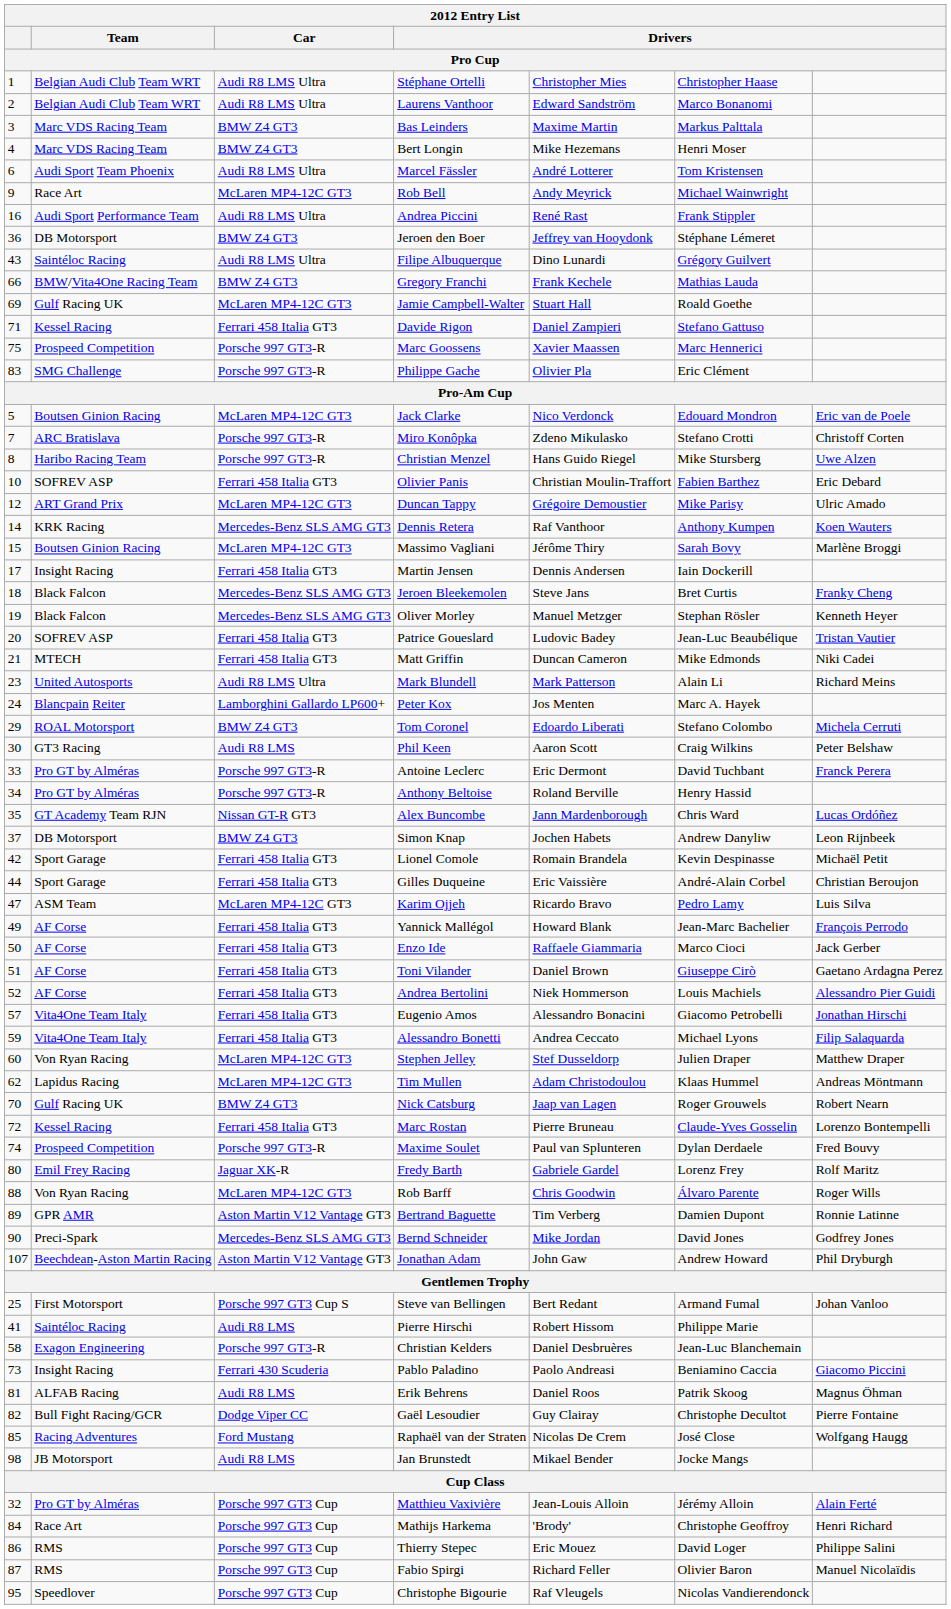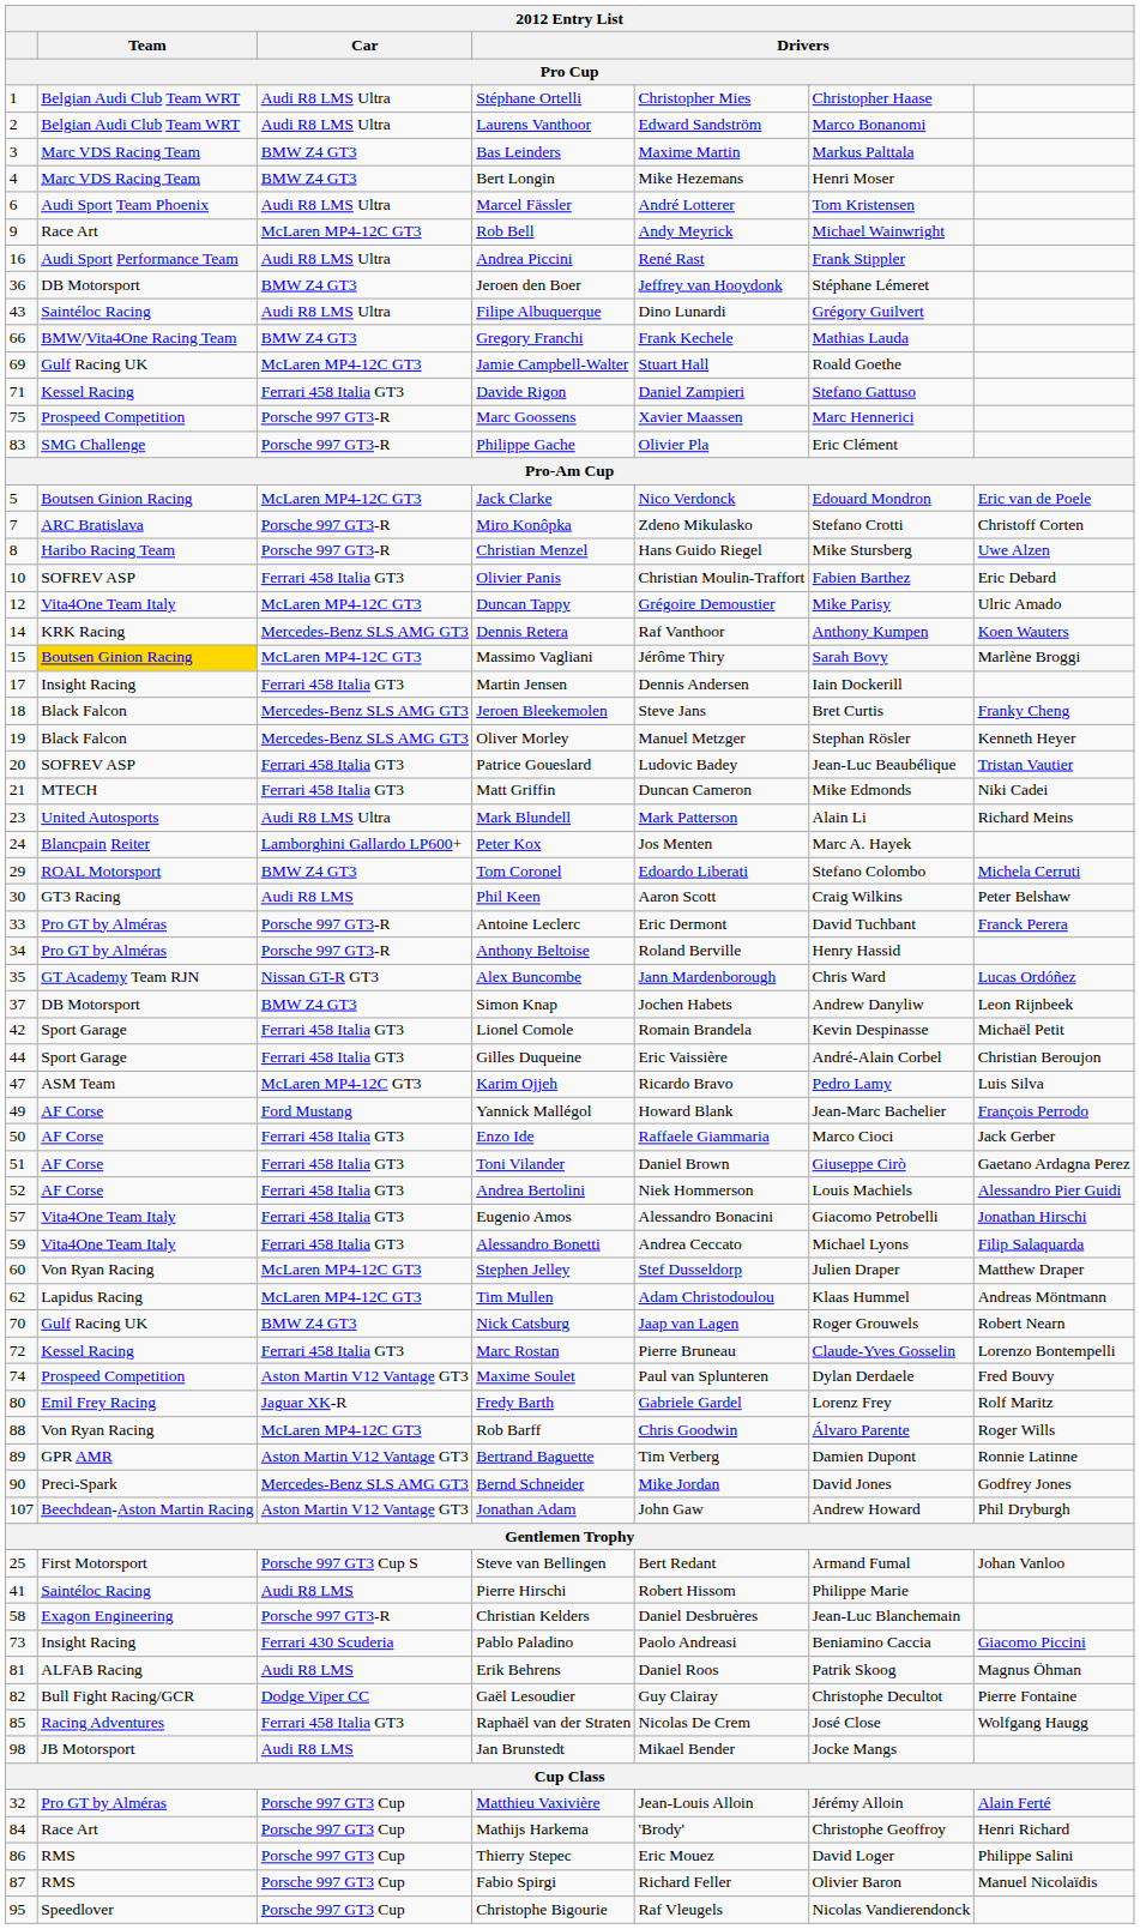 <table class="wikitable" style="font-size:85%">
 <tr>
 <th colspan=7>2012 Entry List</th>
 </tr>
 <tr>
 <th></th>
 <th>Team</th>
 <th>Car</th>
 <th colspan=4>Drivers</th>
 </tr>
 <tr>
 <th colspan=7>Pro Cup</th>
 </tr>
 <tr>
 <td>1</td>
 <td> <a href='#'>Belgian Audi Club</a> <a href='#'>Team WRT</a></td>
 <td><a href='#'>Audi R8 LMS</a> Ultra</td>
 <td> <a href='#'>Stéphane Ortelli</a></td>
 <td> <a href='#'>Christopher Mies</a></td>
 <td> <a href='#'>Christopher Haase</a></td>
 <td></td>
 </tr>
 <tr>
 <td>2</td>
 <td> <a href='#'>Belgian Audi Club</a> <a href='#'>Team WRT</a></td>
 <td><a href='#'>Audi R8 LMS</a> Ultra</td>
 <td> <a href='#'>Laurens Vanthoor</a></td>
 <td> <a href='#'>Edward Sandström</a></td>
 <td> <a href='#'>Marco Bonanomi</a></td>
 <td></td>
 </tr>
 <tr>
 <td>3</td>
 <td> <a href='#'>Marc VDS Racing Team</a></td>
 <td><a href='#'>BMW Z4 GT3</a></td>
 <td> <a href='#'>Bas Leinders</a></td>
 <td> <a href='#'>Maxime Martin</a></td>
 <td> <a href='#'>Markus Palttala</a></td>
 <td></td>
 </tr>
 <tr>
 <td>4</td>
 <td> <a href='#'>Marc VDS Racing Team</a></td>
 <td><a href='#'>BMW Z4 GT3</a></td>
 <td> Bert Longin</td>
 <td> Mike Hezemans</td>
 <td> Henri Moser</td>
 <td></td>
 </tr>
 <tr>
 <td>6</td>
 <td> <a href='#'>Audi Sport</a> <a href='#'>Team Phoenix</a></td>
 <td><a href='#'>Audi R8 LMS</a> Ultra</td>
 <td> <a href='#'>Marcel Fässler</a></td>
 <td> <a href='#'>André Lotterer</a></td>
 <td> <a href='#'>Tom Kristensen</a></td>
 <td></td>
 </tr>
 <tr>
 <td>9</td>
 <td> Race Art</td>
 <td><a href='#'>McLaren MP4-12C GT3</a></td>
 <td> <a href='#'>Rob Bell</a></td>
 <td> <a href='#'>Andy Meyrick</a></td>
 <td> <a href='#'>Michael Wainwright</a></td>
 <td></td>
 </tr>
 <tr>
 <td>16</td>
 <td> <a href='#'>Audi Sport</a> <a href='#'>Performance Team</a></td>
 <td><a href='#'>Audi R8 LMS</a> Ultra</td>
 <td> <a href='#'>Andrea Piccini</a></td>
 <td> <a href='#'>René Rast</a></td>
 <td> <a href='#'>Frank Stippler</a></td>
 <td></td>
 </tr>
 <tr>
 <td>36</td>
 <td> DB Motorsport</td>
 <td><a href='#'>BMW Z4 GT3</a></td>
 <td> Jeroen den Boer</td>
 <td> <a href='#'>Jeffrey van Hooydonk</a></td>
 <td> Stéphane Lémeret</td>
 <td></td>
 </tr>
 <tr>
 <td>43</td>
 <td> <a href='#'>Saintéloc Racing</a></td>
 <td><a href='#'>Audi R8 LMS</a> Ultra</td>
 <td> <a href='#'>Filipe Albuquerque</a></td>
 <td> Dino Lunardi</td>
 <td> <a href='#'>Grégory Guilvert</a></td>
 <td></td>
 </tr>
 <tr>
 <td>66</td>
 <td> <a href='#'>BMW</a>/<a href='#'>Vita4One Racing Team</a></td>
 <td><a href='#'>BMW Z4 GT3</a></td>
 <td> <a href='#'>Gregory Franchi</a></td>
 <td> <a href='#'>Frank Kechele</a></td>
 <td> <a href='#'>Mathias Lauda</a></td>
 <td></td>
 </tr>
 <tr>
 <td>69</td>
 <td> <a href='#'>Gulf</a> Racing UK</td>
 <td><a href='#'>McLaren MP4-12C GT3</a></td>
 <td> <a href='#'>Jamie Campbell-Walter</a></td>
 <td> <a href='#'>Stuart Hall</a></td>
 <td> Roald Goethe</td>
 <td></td>
 </tr>
 <tr>
 <td>71</td>
 <td> <a href='#'>Kessel Racing</a></td>
 <td><a href='#'>Ferrari 458 Italia</a> GT3</td>
 <td> <a href='#'>Davide Rigon</a></td>
 <td> <a href='#'>Daniel Zampieri</a></td>
 <td> <a href='#'>Stefano Gattuso</a></td>
 <td></td>
 </tr>
 <tr>
 <td>75</td>
 <td> <a href='#'>Prospeed Competition</a></td>
 <td><a href='#'>Porsche 997 GT3</a>-R</td>
 <td> <a href='#'>Marc Goossens</a></td>
 <td> <a href='#'>Xavier Maassen</a></td>
 <td> <a href='#'>Marc Hennerici</a></td>
 <td></td>
 </tr>
 <tr>
 <td>83</td>
 <td> <a href='#'>SMG Challenge</a></td>
 <td><a href='#'>Porsche 997 GT3</a>-R</td>
 <td> <a href='#'>Philippe Gache</a></td>
 <td> <a href='#'>Olivier Pla</a></td>
 <td> Eric Clément</td>
 <td></td>
 </tr>
 <tr>
 <th colspan=7>Pro-Am Cup</th>
 </tr>
 <tr>
 <td>5</td>
 <td> <a href='#'>Boutsen Ginion Racing</a></td>
 <td><a href='#'>McLaren MP4-12C GT3</a></td>
 <td> <a href='#'>Jack Clarke</a></td>
 <td> <a href='#'>Nico Verdonck</a></td>
 <td> <a href='#'>Edouard Mondron</a></td>
 <td> <a href='#'>Eric van de Poele</a></td>
 </tr>
 <tr>
 <td>7</td>
 <td> <a href='#'>ARC Bratislava</a></td>
 <td><a href='#'>Porsche 997 GT3</a>-R</td>
 <td> <a href='#'>Miro Konôpka</a></td>
 <td> Zdeno Mikulasko</td>
 <td> Stefano Crotti</td>
 <td> Christoff Corten</td>
 </tr>
 <tr>
 <td>8</td>
 <td> <a href='#'>Haribo Racing Team</a></td>
 <td><a href='#'>Porsche 997 GT3</a>-R</td>
 <td> <a href='#'>Christian Menzel</a></td>
 <td> Hans Guido Riegel</td>
 <td> Mike Stursberg</td>
 <td> <a href='#'>Uwe Alzen</a></td>
 </tr>
 <tr>
 <td>10</td>
 <td> SOFREV ASP</td>
 <td><a href='#'>Ferrari 458 Italia</a> GT3</td>
 <td> <a href='#'>Olivier Panis</a></td>
 <td> Christian Moulin-Traffort</td>
 <td> <a href='#'>Fabien Barthez</a></td>
 <td> Eric Debard</td>
 </tr>
 <tr>
 <td>12</td>
-<td> <a href='#'>ART Grand Prix</a></td>
+<td> <a href='#'>Vita4One Team Italy</a></td>
 <td><a href='#'>McLaren MP4-12C GT3</a></td>
 <td> <a href='#'>Duncan Tappy</a></td>
 <td> <a href='#'>Grégoire Demoustier</a></td>
 <td> <a href='#'>Mike Parisy</a></td>
 <td> Ulric Amado</td>
 </tr>
 <tr>
 <td>14</td>
 <td> KRK Racing</td>
 <td><a href='#'>Mercedes-Benz SLS AMG GT3</a></td>
 <td> <a href='#'>Dennis Retera</a></td>
 <td> Raf Vanthoor</td>
 <td> <a href='#'>Anthony Kumpen</a></td>
 <td> <a href='#'>Koen Wauters</a></td>
 </tr>
 <tr>
 <td>15</td>
-<td> <a href='#'>Boutsen Ginion Racing</a></td>
+<td style="background: gold;"> <a href='#'>Boutsen Ginion Racing</a></td>
 <td><a href='#'>McLaren MP4-12C GT3</a></td>
 <td> Massimo Vagliani</td>
 <td> Jérôme Thiry</td>
 <td> <a href='#'>Sarah Bovy</a></td>
 <td> Marlène Broggi</td>
 </tr>
 <tr>
 <td>17</td>
 <td> Insight Racing</td>
 <td><a href='#'>Ferrari 458 Italia</a> GT3</td>
 <td> Martin Jensen</td>
 <td> Dennis Andersen</td>
 <td> Iain Dockerill</td>
 <td></td>
 </tr>
 <tr>
 <td>18</td>
 <td> Black Falcon</td>
 <td><a href='#'>Mercedes-Benz SLS AMG GT3</a></td>
 <td> <a href='#'>Jeroen Bleekemolen</a></td>
 <td> Steve Jans</td>
 <td> Bret Curtis</td>
 <td> <a href='#'>Franky Cheng</a></td>
 </tr>
 <tr>
 <td>19</td>
 <td> Black Falcon</td>
 <td><a href='#'>Mercedes-Benz SLS AMG GT3</a></td>
 <td> Oliver Morley</td>
 <td> Manuel Metzger</td>
 <td> Stephan Rösler</td>
 <td> Kenneth Heyer</td>
 </tr>
 <tr>
 <td>20</td>
 <td> SOFREV ASP</td>
 <td><a href='#'>Ferrari 458 Italia</a> GT3</td>
 <td> Patrice Goueslard</td>
 <td> Ludovic Badey</td>
 <td> Jean-Luc Beaubélique</td>
 <td> <a href='#'>Tristan Vautier</a></td>
 </tr>
 <tr>
 <td>21</td>
 <td> MTECH</td>
 <td><a href='#'>Ferrari 458 Italia</a> GT3</td>
 <td> Matt Griffin</td>
 <td> Duncan Cameron</td>
 <td> Mike Edmonds</td>
 <td> Niki Cadei</td>
 </tr>
 <tr>
 <td>23</td>
 <td> <a href='#'>United Autosports</a></td>
 <td><a href='#'>Audi R8 LMS</a> Ultra</td>
 <td> <a href='#'>Mark Blundell</a></td>
 <td> <a href='#'>Mark Patterson</a></td>
 <td> Alain Li</td>
 <td> Richard Meins</td>
 </tr>
 <tr>
 <td>24</td>
 <td> <a href='#'>Blancpain</a> <a href='#'>Reiter</a></td>
 <td><a href='#'>Lamborghini Gallardo LP600</a>+</td>
 <td> <a href='#'>Peter Kox</a></td>
 <td> Jos Menten</td>
 <td> Marc A. Hayek</td>
 <td></td>
 </tr>
 <tr>
 <td>29</td>
 <td> <a href='#'>ROAL Motorsport</a></td>
 <td><a href='#'>BMW Z4 GT3</a></td>
 <td> <a href='#'>Tom Coronel</a></td>
 <td> <a href='#'>Edoardo Liberati</a></td>
 <td> Stefano Colombo</td>
 <td> <a href='#'>Michela Cerruti</a></td>
 </tr>
 <tr>
 <td>30</td>
 <td> GT3 Racing</td>
 <td><a href='#'>Audi R8 LMS</a></td>
 <td> <a href='#'>Phil Keen</a></td>
 <td> Aaron Scott</td>
 <td> Craig Wilkins</td>
 <td> Peter Belshaw</td>
 </tr>
 <tr>
 <td>33</td>
 <td> <a href='#'>Pro GT by Alméras</a></td>
 <td><a href='#'>Porsche 997 GT3</a>-R</td>
 <td> Antoine Leclerc</td>
 <td> Eric Dermont</td>
 <td> David Tuchbant</td>
 <td> <a href='#'>Franck Perera</a></td>
 </tr>
 <tr>
 <td>34</td>
 <td> <a href='#'>Pro GT by Alméras</a></td>
 <td><a href='#'>Porsche 997 GT3</a>-R</td>
 <td> <a href='#'>Anthony Beltoise</a></td>
 <td> Roland Berville</td>
 <td> Henry Hassid</td>
 <td></td>
 </tr>
 <tr>
 <td>35</td>
 <td> <a href='#'>GT Academy</a> Team RJN</td>
 <td><a href='#'>Nissan GT-R</a> GT3</td>
 <td> <a href='#'>Alex Buncombe</a></td>
 <td> <a href='#'>Jann Mardenborough</a></td>
 <td> Chris Ward</td>
 <td> <a href='#'>Lucas Ordóñez</a></td>
 </tr>
 <tr>
 <td>37</td>
 <td> DB Motorsport</td>
 <td><a href='#'>BMW Z4 GT3</a></td>
 <td> Simon Knap</td>
 <td> Jochen Habets</td>
 <td> Andrew Danyliw</td>
 <td> Leon Rijnbeek</td>
 </tr>
 <tr>
 <td>42</td>
 <td> Sport Garage</td>
 <td><a href='#'>Ferrari 458 Italia</a> GT3</td>
 <td> Lionel Comole</td>
 <td> Romain Brandela</td>
 <td> Kevin Despinasse</td>
 <td> Michaël Petit</td>
 </tr>
 <tr>
 <td>44</td>
 <td> Sport Garage</td>
 <td><a href='#'>Ferrari 458 Italia</a> GT3</td>
 <td> Gilles Duqueine</td>
 <td> Eric Vaissière</td>
 <td> André-Alain Corbel</td>
 <td> Christian Beroujon</td>
 </tr>
 <tr>
 <td>47</td>
 <td> ASM Team</td>
 <td><a href='#'>McLaren MP4-12C</a> GT3</td>
 <td> <a href='#'>Karim Ojjeh</a></td>
 <td> Ricardo Bravo</td>
 <td> <a href='#'>Pedro Lamy</a></td>
 <td> Luis Silva</td>
 </tr>
 <tr>
 <td>49</td>
 <td> <a href='#'>AF Corse</a></td>
-<td><a href='#'>Ferrari 458 Italia</a> GT3</td>
+<td><a href='#'>Ford Mustang</a></td>
 <td> Yannick Mallégol</td>
 <td> Howard Blank</td>
 <td> Jean-Marc Bachelier</td>
 <td> <a href='#'>François Perrodo</a></td>
 </tr>
 <tr>
 <td>50</td>
 <td> <a href='#'>AF Corse</a></td>
 <td><a href='#'>Ferrari 458 Italia</a> GT3</td>
 <td> <a href='#'>Enzo Ide</a></td>
 <td> <a href='#'>Raffaele Giammaria</a></td>
 <td> Marco Cioci</td>
 <td> Jack Gerber</td>
 </tr>
 <tr>
 <td>51</td>
 <td> <a href='#'>AF Corse</a></td>
 <td><a href='#'>Ferrari 458 Italia</a> GT3</td>
 <td> <a href='#'>Toni Vilander</a></td>
 <td> Daniel Brown</td>
 <td> <a href='#'>Giuseppe Cirò</a></td>
 <td> Gaetano Ardagna Perez</td>
 </tr>
 <tr>
 <td>52</td>
 <td> <a href='#'>AF Corse</a></td>
 <td><a href='#'>Ferrari 458 Italia</a> GT3</td>
 <td> <a href='#'>Andrea Bertolini</a></td>
 <td> Niek Hommerson</td>
 <td> Louis Machiels</td>
 <td> <a href='#'>Alessandro Pier Guidi</a></td>
 </tr>
 <tr>
 <td>57</td>
 <td> <a href='#'>Vita4One Team Italy</a></td>
 <td><a href='#'>Ferrari 458 Italia</a> GT3</td>
 <td> Eugenio Amos</td>
 <td> Alessandro Bonacini</td>
 <td> Giacomo Petrobelli</td>
 <td> <a href='#'>Jonathan Hirschi</a></td>
 </tr>
 <tr>
 <td>59</td>
 <td> <a href='#'>Vita4One Team Italy</a></td>
 <td><a href='#'>Ferrari 458 Italia</a> GT3</td>
 <td> <a href='#'>Alessandro Bonetti</a></td>
 <td> Andrea Ceccato</td>
 <td> Michael Lyons</td>
 <td> <a href='#'>Filip Salaquarda</a></td>
 </tr>
 <tr>
 <td>60</td>
 <td> Von Ryan Racing</td>
 <td><a href='#'>McLaren MP4-12C GT3</a></td>
 <td> <a href='#'>Stephen Jelley</a></td>
 <td> <a href='#'>Stef Dusseldorp</a></td>
 <td> Julien Draper</td>
 <td> Matthew Draper</td>
 </tr>
 <tr>
 <td>62</td>
 <td> Lapidus Racing</td>
 <td><a href='#'>McLaren MP4-12C GT3</a></td>
 <td> <a href='#'>Tim Mullen</a></td>
 <td> <a href='#'>Adam Christodoulou</a></td>
 <td> Klaas Hummel</td>
 <td> Andreas Möntmann</td>
 </tr>
 <tr>
 <td>70</td>
 <td> <a href='#'>Gulf</a> Racing UK</td>
 <td><a href='#'>BMW Z4 GT3</a></td>
 <td> <a href='#'>Nick Catsburg</a></td>
 <td> <a href='#'>Jaap van Lagen</a></td>
 <td> Roger Grouwels</td>
 <td> Robert Nearn</td>
 </tr>
 <tr>
 <td>72</td>
 <td> <a href='#'>Kessel Racing</a></td>
 <td><a href='#'>Ferrari 458 Italia</a> GT3</td>
 <td> <a href='#'>Marc Rostan</a></td>
 <td> Pierre Bruneau</td>
 <td> <a href='#'>Claude-Yves Gosselin</a></td>
 <td> Lorenzo Bontempelli</td>
 </tr>
 <tr>
 <td>74</td>
 <td> <a href='#'>Prospeed Competition</a></td>
-<td><a href='#'>Porsche 997 GT3</a>-R</td>
+<td><a href='#'>Aston Martin V12 Vantage</a> GT3</td>
 <td> <a href='#'>Maxime Soulet</a></td>
 <td> Paul van Splunteren</td>
 <td> Dylan Derdaele</td>
 <td> Fred Bouvy</td>
 </tr>
 <tr>
 <td>80</td>
 <td> <a href='#'>Emil Frey Racing</a></td>
 <td><a href='#'>Jaguar XK</a>-R</td>
 <td> <a href='#'>Fredy Barth</a></td>
 <td> <a href='#'>Gabriele Gardel</a></td>
 <td> Lorenz Frey</td>
 <td> Rolf Maritz</td>
 </tr>
 <tr>
 <td>88</td>
 <td> Von Ryan Racing</td>
 <td><a href='#'>McLaren MP4-12C GT3</a></td>
 <td> Rob Barff</td>
 <td> <a href='#'>Chris Goodwin</a></td>
 <td> <a href='#'>Álvaro Parente</a></td>
 <td> Roger Wills</td>
 </tr>
 <tr>
 <td>89</td>
 <td> GPR <a href='#'>AMR</a></td>
 <td><a href='#'>Aston Martin V12 Vantage</a> GT3</td>
 <td> <a href='#'>Bertrand Baguette</a></td>
 <td> Tim Verberg</td>
 <td> Damien Dupont</td>
 <td> Ronnie Latinne</td>
 </tr>
 <tr>
 <td>90</td>
 <td> Preci-Spark</td>
 <td><a href='#'>Mercedes-Benz SLS AMG GT3</a></td>
 <td> <a href='#'>Bernd Schneider</a></td>
 <td> <a href='#'>Mike Jordan</a></td>
 <td> David Jones</td>
 <td> Godfrey Jones</td>
 </tr>
 <tr>
 <td>107</td>
 <td> <a href='#'>Beechdean</a>-<a href='#'>Aston Martin Racing</a></td>
 <td><a href='#'>Aston Martin V12 Vantage</a> GT3</td>
 <td> <a href='#'>Jonathan Adam</a></td>
 <td> John Gaw</td>
 <td> Andrew Howard</td>
 <td> Phil Dryburgh</td>
 </tr>
 <tr>
 <th colspan=7>Gentlemen Trophy</th>
 </tr>
 <tr>
 <td>25</td>
 <td> First Motorsport</td>
 <td><a href='#'>Porsche 997 GT3</a> Cup S</td>
 <td> Steve van Bellingen</td>
 <td> Bert Redant</td>
 <td> Armand Fumal</td>
 <td> Johan Vanloo</td>
 </tr>
 <tr>
 <td>41</td>
 <td> <a href='#'>Saintéloc Racing</a></td>
 <td><a href='#'>Audi R8 LMS</a></td>
 <td> Pierre Hirschi</td>
 <td> Robert Hissom</td>
 <td> Philippe Marie</td>
 <td></td>
 </tr>
 <tr>
 <td>58</td>
 <td> <a href='#'>Exagon Engineering</a></td>
 <td><a href='#'>Porsche 997 GT3</a>-R</td>
 <td> Christian Kelders</td>
 <td> Daniel Desbruères</td>
 <td> Jean-Luc Blanchemain</td>
 <td></td>
 </tr>
 <tr>
 <td>73</td>
 <td> Insight Racing</td>
 <td><a href='#'>Ferrari 430 Scuderia</a></td>
 <td> Pablo Paladino</td>
 <td> Paolo Andreasi</td>
 <td> Beniamino Caccia</td>
 <td> <a href='#'>Giacomo Piccini</a></td>
 </tr>
 <tr>
 <td>81</td>
 <td> ALFAB Racing</td>
 <td><a href='#'>Audi R8 LMS</a></td>
 <td> Erik Behrens</td>
 <td> Daniel Roos</td>
 <td> Patrik Skoog</td>
 <td> Magnus Öhman</td>
 </tr>
 <tr>
 <td>82</td>
 <td> Bull Fight Racing/GCR</td>
 <td><a href='#'>Dodge Viper CC</a></td>
 <td> Gaël Lesoudier</td>
 <td> Guy Clairay</td>
 <td> Christophe Decultot</td>
 <td> Pierre Fontaine</td>
 </tr>
 <tr>
 <td>85</td>
 <td> <a href='#'>Racing Adventures</a></td>
-<td><a href='#'>Ford Mustang</a></td>
+<td><a href='#'>Ferrari 458 Italia</a> GT3</td>
 <td> Raphaël van der Straten</td>
 <td> Nicolas De Crem</td>
 <td> José Close</td>
 <td> Wolfgang Haugg</td>
 </tr>
 <tr>
 <td>98</td>
 <td> JB Motorsport</td>
 <td><a href='#'>Audi R8 LMS</a></td>
 <td> Jan Brunstedt</td>
 <td> Mikael Bender</td>
 <td> Jocke Mangs</td>
 <td></td>
 </tr>
 <tr>
 <th colspan=7>Cup Class</th>
 </tr>
 <tr>
 <td>32</td>
 <td> <a href='#'>Pro GT by Alméras</a></td>
 <td><a href='#'>Porsche 997 GT3</a> Cup</td>
 <td> <a href='#'>Matthieu Vaxivière</a></td>
 <td> Jean-Louis Alloin</td>
 <td> Jérémy Alloin</td>
 <td> <a href='#'>Alain Ferté</a></td>
 </tr>
 <tr>
 <td>84</td>
 <td> Race Art</td>
 <td><a href='#'>Porsche 997 GT3</a> Cup</td>
 <td> Mathijs Harkema</td>
 <td> 'Brody'</td>
 <td> Christophe Geoffroy</td>
 <td> Henri Richard</td>
 </tr>
 <tr>
 <td>86</td>
 <td> RMS</td>
 <td><a href='#'>Porsche 997 GT3</a> Cup</td>
 <td> Thierry Stepec</td>
 <td> Eric Mouez</td>
 <td> David Loger</td>
 <td> Philippe Salini</td>
 </tr>
 <tr>
 <td>87</td>
 <td> RMS</td>
 <td><a href='#'>Porsche 997 GT3</a> Cup</td>
 <td> Fabio Spirgi</td>
 <td> Richard Feller</td>
 <td> Olivier Baron</td>
 <td> Manuel Nicolaïdis</td>
 </tr>
 <tr>
 <td>95</td>
 <td> Speedlover</td>
 <td><a href='#'>Porsche 997 GT3</a> Cup</td>
 <td> Christophe Bigourie</td>
 <td> Raf Vleugels</td>
 <td> Nicolas Vandierendonck</td>
 <td></td>
 </tr>
 </table>
